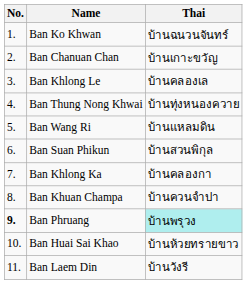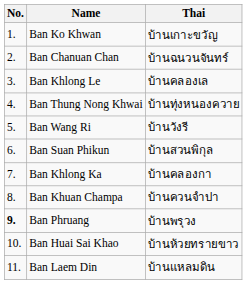 <table class="wikitable sortable">
 <tr>
 <th>No.</th>
 <th>Name</th>
 <th>Thai</th>
 </tr>
 <tr>
 <td>1.</td>
 <td>Ban Ko Khwan</td>
-<td>บ้านฉนวนจันทร์</td>
+<td>บ้านเกาะขวัญ</td>
 </tr>
 <tr>
 <td>2.</td>
 <td>Ban Chanuan Chan</td>
-<td>บ้านเกาะขวัญ</td>
+<td>บ้านฉนวนจันทร์</td>
 </tr>
 <tr>
 <td>3.</td>
 <td>Ban Khlong Le</td>
 <td>บ้านคลองเล</td>
 </tr>
 <tr>
 <td>4.</td>
 <td>Ban Thung Nong Khwai</td>
 <td>บ้านทุ่งหนองควาย</td>
 </tr>
 <tr>
 <td>5.</td>
 <td>Ban Wang Ri</td>
-<td>บ้านแหลมดิน</td>
+<td>บ้านวังรี</td>
 </tr>
 <tr>
 <td>6.</td>
 <td>Ban Suan Phikun</td>
 <td>บ้านสวนพิกุล</td>
 </tr>
 <tr>
 <td>7.</td>
 <td>Ban Khlong Ka</td>
 <td>บ้านคลองกา</td>
 </tr>
 <tr>
 <td>8.</td>
 <td>Ban Khuan Champa</td>
 <td>บ้านควนจำปา</td>
 </tr>
 <tr>
 <td><strong>9.</strong></td>
 <td>Ban Phruang</td>
-<td style="background: paleturquoise;">บ้านพรุวง</td>
+<td>บ้านพรุวง</td>
 </tr>
 <tr>
 <td>10.</td>
 <td>Ban Huai Sai Khao</td>
 <td>บ้านห้วยทรายขาว</td>
 </tr>
 <tr>
 <td>11.</td>
 <td>Ban Laem Din</td>
-<td>บ้านวังรี</td>
+<td>บ้านแหลมดิน</td>
 </tr>
 </table>
